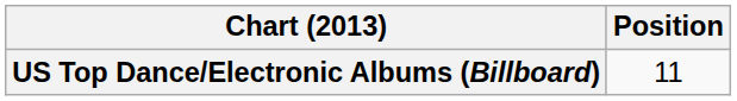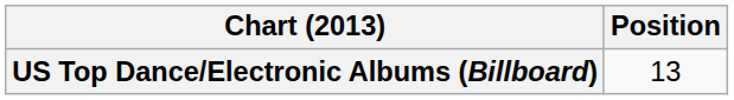 <table class="wikitable plainrowheaders" style="text-align:center">
 <tr>
 <th scope="col">Chart (2013)</th>
 <th scope="col">Position</th>
 </tr>
 <tr>
 <th scope="row">US Top Dance/Electronic Albums (<em>Billboard</em>)</th>
-<td>11</td>
+<td>13</td>
 </tr>
 </table>
